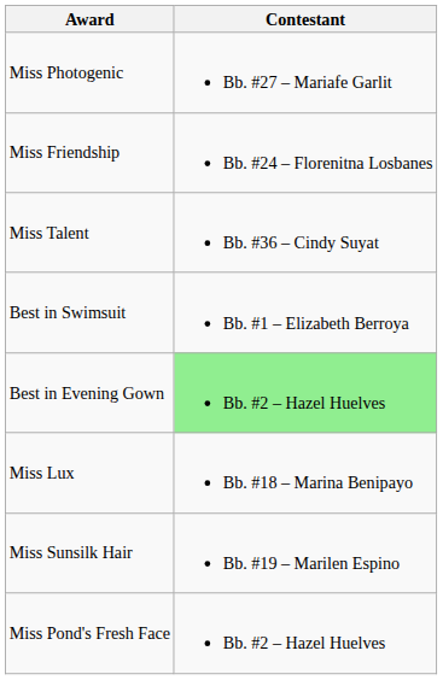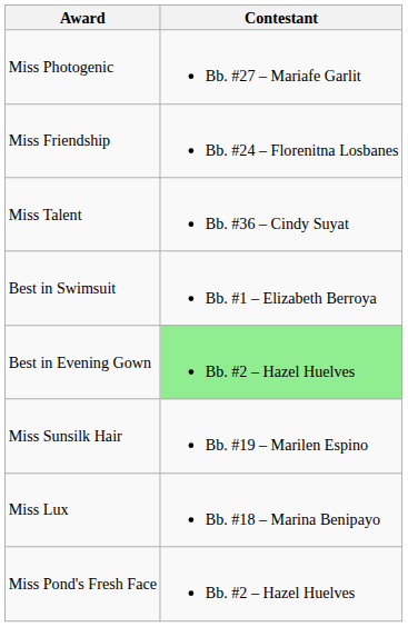 <table class="wikitable sortable" style="text-align:left; font-size:95%; line-height:17px; width:auto;">
 <tr>
 <th>Award</th>
 <th>Contestant</th>
 </tr>
 <tr>
 <td>Miss Photogenic</td>
 <td><br><ul><li>Bb. #27 – Mariafe Garlit</li></ul></td>
 </tr>
 <tr>
 <td>Miss Friendship</td>
 <td><br><ul><li>Bb. #24 – Florenitna Losbanes</li></ul></td>
 </tr>
 <tr>
 <td>Miss Talent</td>
 <td><br><ul><li>Bb. #36 – Cindy Suyat</li></ul></td>
 </tr>
 <tr>
 <td>Best in Swimsuit</td>
 <td><br><ul><li>Bb. #1 – Elizabeth Berroya</li></ul></td>
 </tr>
 <tr>
 <td>Best in Evening Gown</td>
 <td style="background: lightgreen;"><br><ul><li>Bb. #2 – Hazel Huelves</li></ul></td>
 </tr>
 <tr>
+<td>Miss Sunsilk Hair</td>
+<td><br><ul><li>Bb. #19 – Marilen Espino</li></ul></td>
+</tr>
+<tr>
 <td>Miss Lux</td>
 <td><br><ul><li>Bb. #18 – Marina Benipayo</li></ul></td>
-</tr>
-<tr>
-<td>Miss Sunsilk Hair</td>
-<td><br><ul><li>Bb. #19 – Marilen Espino</li></ul></td>
 </tr>
 <tr>
 <td>Miss Pond's Fresh Face</td>
 <td><br><ul><li>Bb. #2 – Hazel Huelves</li></ul></td>
 </tr>
 </table>
